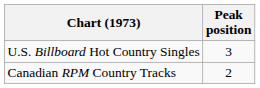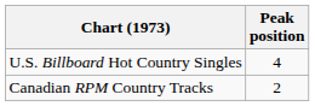 <table class="wikitable sortable">
 <tr>
 <th align="left">Chart (1973)</th>
 <th align="center">Peak<br>position</th>
 </tr>
 <tr>
 <td align="left">U.S. <em>Billboard</em> Hot Country Singles</td>
-<td align="center">3</td>
+<td align="center">4</td>
 </tr>
 <tr>
 <td align="left">Canadian <em>RPM</em> Country Tracks</td>
 <td align="center">2</td>
 </tr>
 </table>
